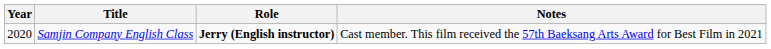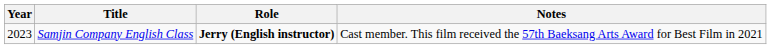 <table class="wikitable sortable">
 <tr>
 <th>Year</th>
 <th>Title</th>
 <th>Role</th>
 <th>Notes</th>
 </tr>
 <tr>
-<td>2020</td>
+<td>2023</td>
 <td><em><a href='#'>Samjin Company English Class</a></em></td>
 <td><strong>Jerry (English instructor)</strong></td>
 <td>Cast member. This film received the <a href='#'>57th Baeksang Arts Award</a> for Best Film in 2021</td>
 </tr>
 </table>
